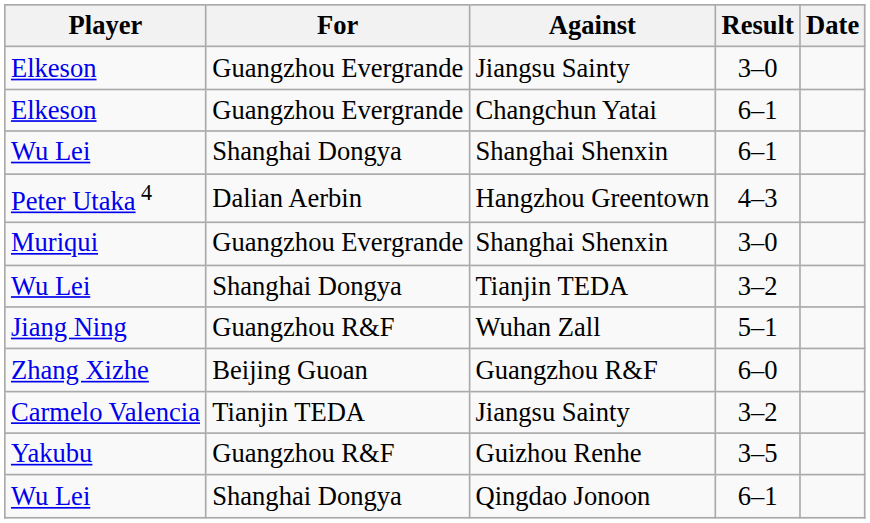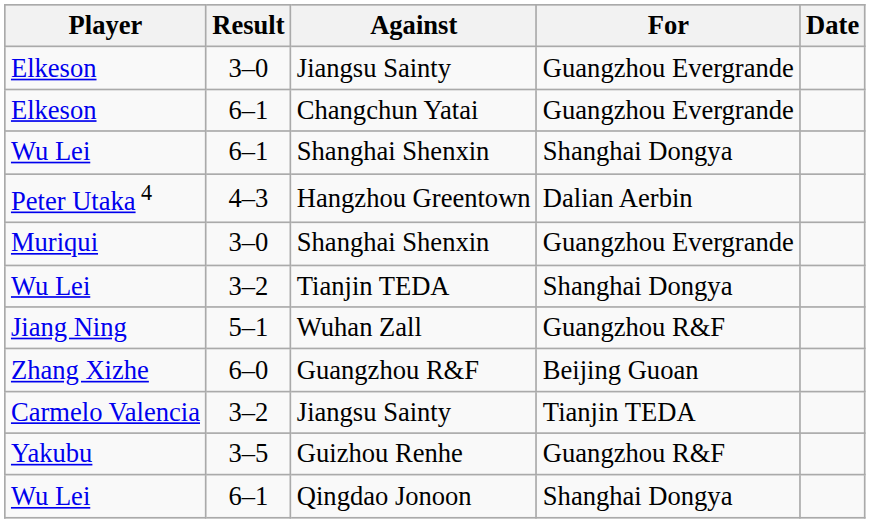 <table class="wikitable sortable">
 <tr>
 <th>Player</th>
+<th align=center>Result</th>
+<th>Against</th>
 <th>For</th>
-<th>Against</th>
-<th align=center>Result</th>
 <th>Date</th>
 </tr>
 <tr>
 <td> <a href='#'>Elkeson</a></td>
+<td align="center">3–0</td>
+<td>Jiangsu Sainty</td>
 <td>Guangzhou Evergrande</td>
-<td>Jiangsu Sainty</td>
-<td align="center">3–0</td>
 <td></td>
 </tr>
 <tr>
 <td> <a href='#'>Elkeson</a></td>
+<td align="center">6–1</td>
+<td>Changchun Yatai</td>
 <td>Guangzhou Evergrande</td>
-<td>Changchun Yatai</td>
-<td align="center">6–1</td>
 <td></td>
 </tr>
 <tr>
 <td> <a href='#'>Wu Lei</a></td>
+<td align="center">6–1</td>
+<td>Shanghai Shenxin</td>
 <td>Shanghai Dongya</td>
-<td>Shanghai Shenxin</td>
-<td align="center">6–1</td>
 <td></td>
 </tr>
 <tr>
 <td> <a href='#'>Peter Utaka</a><sup> 4</sup></td>
+<td align="center">4–3</td>
+<td>Hangzhou Greentown</td>
 <td>Dalian Aerbin</td>
-<td>Hangzhou Greentown</td>
-<td align="center">4–3</td>
 <td></td>
 </tr>
 <tr>
 <td> <a href='#'>Muriqui</a></td>
+<td align="center">3–0</td>
+<td>Shanghai Shenxin</td>
 <td>Guangzhou Evergrande</td>
-<td>Shanghai Shenxin</td>
-<td align="center">3–0</td>
 <td></td>
 </tr>
 <tr>
 <td> <a href='#'>Wu Lei</a></td>
+<td align="center">3–2</td>
+<td>Tianjin TEDA</td>
 <td>Shanghai Dongya</td>
-<td>Tianjin TEDA</td>
-<td align="center">3–2</td>
 <td></td>
 </tr>
 <tr>
 <td> <a href='#'>Jiang Ning</a></td>
+<td align="center">5–1</td>
+<td>Wuhan Zall</td>
 <td>Guangzhou R&F</td>
-<td>Wuhan Zall</td>
-<td align="center">5–1</td>
 <td></td>
 </tr>
 <tr>
 <td> <a href='#'>Zhang Xizhe</a></td>
+<td align="center">6–0</td>
+<td>Guangzhou R&F</td>
 <td>Beijing Guoan</td>
-<td>Guangzhou R&F</td>
-<td align="center">6–0</td>
 <td></td>
 </tr>
 <tr>
 <td> <a href='#'>Carmelo Valencia</a></td>
+<td align="center">3–2</td>
+<td>Jiangsu Sainty</td>
 <td>Tianjin TEDA</td>
-<td>Jiangsu Sainty</td>
-<td align="center">3–2</td>
 <td></td>
 </tr>
 <tr>
 <td> <a href='#'>Yakubu</a></td>
+<td align="center">3–5</td>
+<td>Guizhou Renhe</td>
 <td>Guangzhou R&F</td>
-<td>Guizhou Renhe</td>
-<td align="center">3–5</td>
 <td></td>
 </tr>
 <tr>
 <td> <a href='#'>Wu Lei</a></td>
+<td align="center">6–1</td>
+<td>Qingdao Jonoon</td>
 <td>Shanghai Dongya</td>
-<td>Qingdao Jonoon</td>
-<td align="center">6–1</td>
 <td></td>
 </tr>
 </table>
